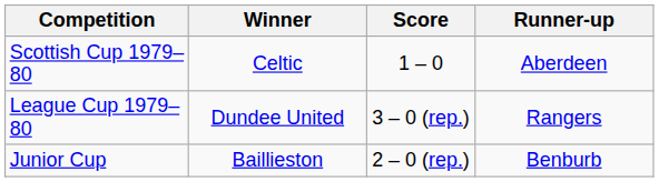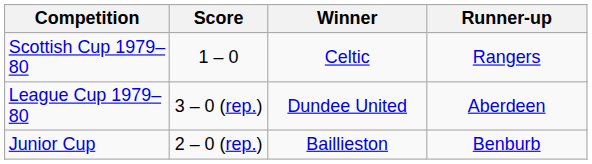 <table class="wikitable" style="text-align: center;">
 <tr>
 <th width=140>Competition</th>
+<th width=80>Score</th>
 <th width=135>Winner</th>
-<th width=80>Score</th>
 <th width=135>Runner-up</th>
 </tr>
 <tr>
 <td align=left><a href='#'>Scottish Cup 1979–80</a></td>
+<td>1 – 0 </td>
 <td><a href='#'>Celtic</a></td>
-<td>1 – 0 </td>
+<td><a href='#'>Rangers</a></td>
+</tr>
+<tr>
+<td align=left><a href='#'>League Cup 1979–80</a></td>
+<td>3 – 0 (<a href='#'>rep.</a>)</td>
+<td><a href='#'>Dundee United</a></td>
 <td><a href='#'>Aberdeen</a></td>
 </tr>
 <tr>
-<td align=left><a href='#'>League Cup 1979–80</a></td>
-<td><a href='#'>Dundee United</a></td>
-<td>3 – 0 (<a href='#'>rep.</a>)</td>
-<td><a href='#'>Rangers</a></td>
-</tr>
-<tr>
 <td align=left><a href='#'>Junior Cup</a></td>
+<td>2 – 0 (<a href='#'>rep.</a>)</td>
 <td><a href='#'>Baillieston</a></td>
-<td>2 – 0 (<a href='#'>rep.</a>)</td>
 <td><a href='#'>Benburb</a></td>
 </tr>
 </table>
